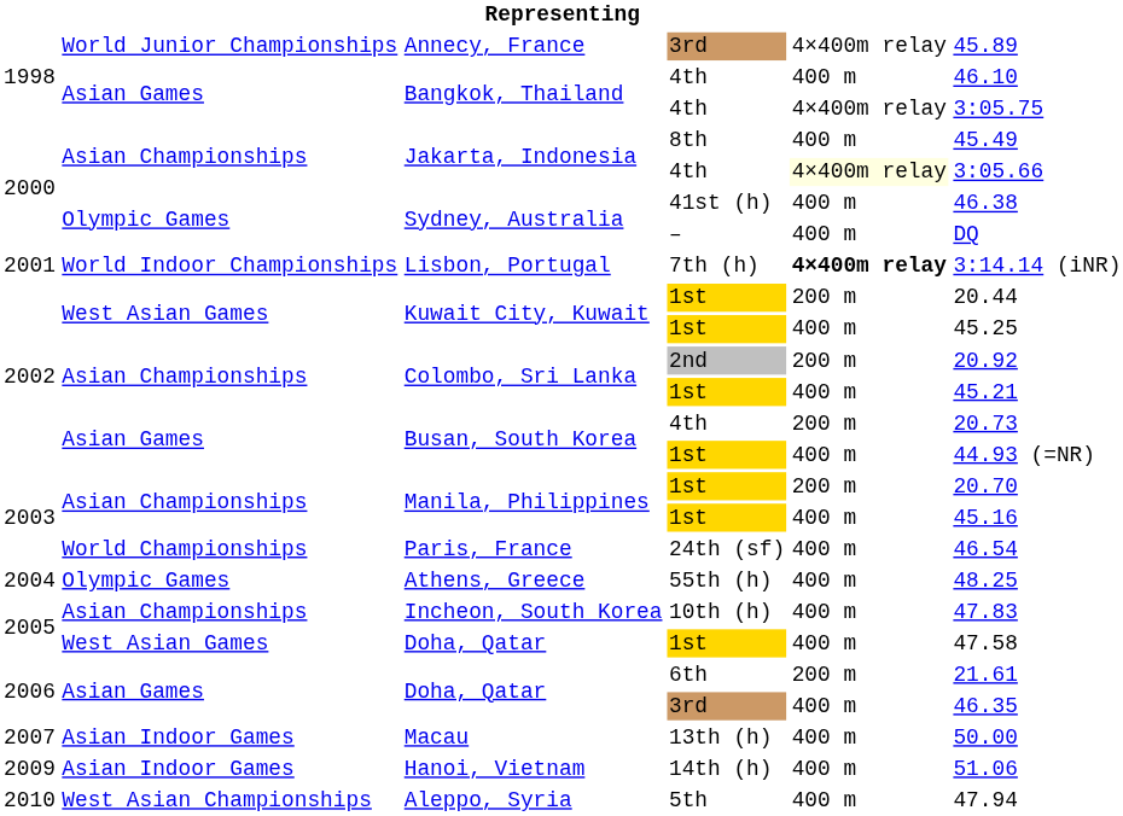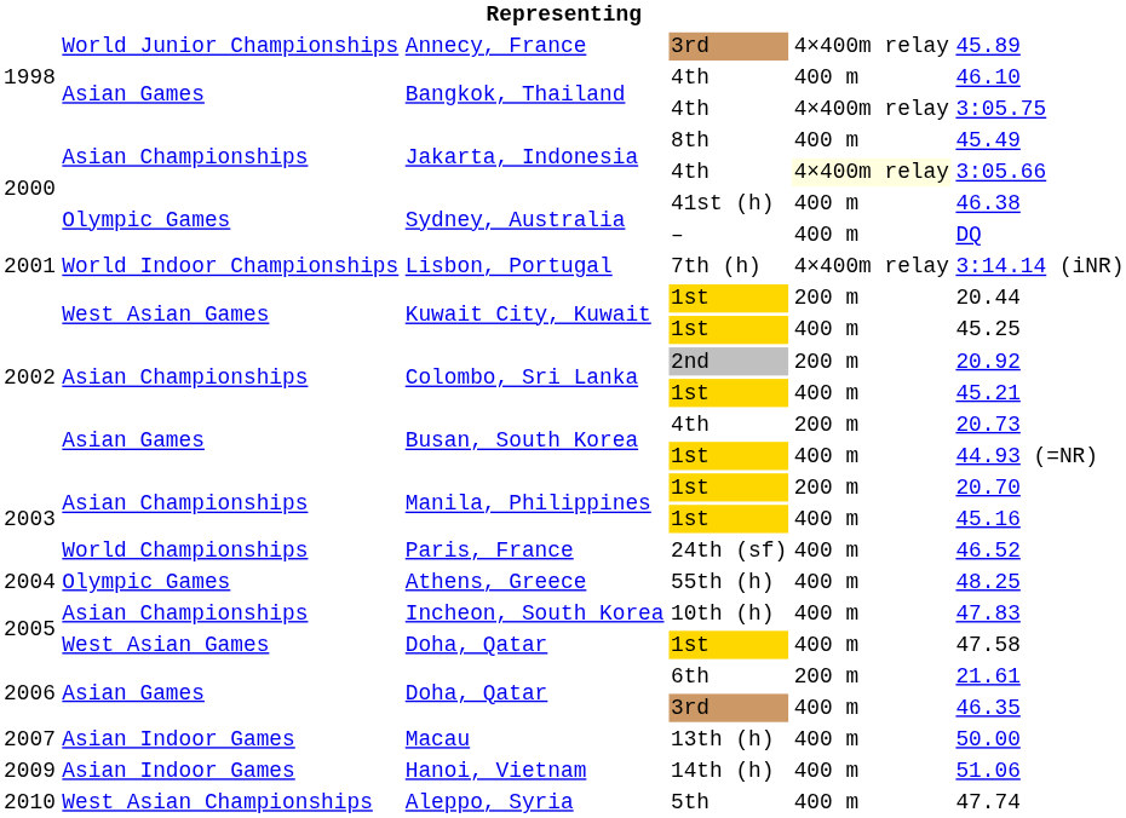 <table>
 <tr>
 <th colspan="6">Representing </th>
 </tr>
 <tr>
 <td rowspan=3>1998</td>
 <td><a href='#'>World Junior Championships</a></td>
 <td><a href='#'>Annecy, France</a></td>
 <td bgcolor=cc9966>3rd</td>
 <td>4×400m relay</td>
 <td><a href='#'>45.89</a></td>
 </tr>
 <tr>
 <td rowspan=2><a href='#'>Asian Games</a></td>
 <td rowspan=2><a href='#'>Bangkok, Thailand</a></td>
 <td>4th</td>
 <td>400 m</td>
 <td><a href='#'>46.10</a></td>
 </tr>
 <tr>
 <td>4th</td>
 <td>4×400m relay</td>
 <td><a href='#'>3:05.75</a></td>
 </tr>
 <tr>
 <td rowspan=4>2000</td>
 <td rowspan=2><a href='#'>Asian Championships</a></td>
 <td rowspan=2><a href='#'>Jakarta, Indonesia</a></td>
 <td>8th</td>
 <td>400 m</td>
 <td><a href='#'>45.49</a></td>
 </tr>
 <tr>
 <td>4th</td>
 <td style="background: lightyellow;">4×400m relay</td>
 <td><a href='#'>3:05.66</a></td>
 </tr>
 <tr>
 <td rowspan=2><a href='#'>Olympic Games</a></td>
 <td rowspan=2><a href='#'>Sydney, Australia</a></td>
 <td>41st (h)</td>
 <td>400 m</td>
 <td><a href='#'>46.38</a></td>
 </tr>
 <tr>
 <td>–</td>
 <td>400 m</td>
 <td><a href='#'>DQ</a></td>
 </tr>
 <tr>
 <td>2001</td>
 <td><a href='#'>World Indoor Championships</a></td>
 <td><a href='#'>Lisbon, Portugal</a></td>
 <td>7th (h)</td>
-<td><strong>4×400m relay</strong></td>
+<td>4×400m relay</td>
 <td><a href='#'>3:14.14</a> (iNR)</td>
 </tr>
 <tr>
 <td rowspan=6>2002</td>
 <td rowspan=2><a href='#'>West Asian Games</a></td>
 <td rowspan=2><a href='#'>Kuwait City, Kuwait</a></td>
 <td bgcolor=gold>1st</td>
 <td>200 m</td>
 <td>20.44</td>
 </tr>
 <tr>
 <td bgcolor=gold>1st</td>
 <td>400 m</td>
 <td>45.25</td>
 </tr>
 <tr>
 <td rowspan=2><a href='#'>Asian Championships</a></td>
 <td rowspan=2><a href='#'>Colombo, Sri Lanka</a></td>
 <td bgcolor="silver">2nd</td>
 <td>200 m</td>
 <td><a href='#'>20.92</a></td>
 </tr>
 <tr>
 <td bgcolor="gold">1st</td>
 <td>400 m</td>
 <td><a href='#'>45.21</a></td>
 </tr>
 <tr>
 <td rowspan=2><a href='#'>Asian Games</a></td>
 <td rowspan=2><a href='#'>Busan, South Korea</a></td>
 <td>4th</td>
 <td>200 m</td>
 <td><a href='#'>20.73</a></td>
 </tr>
 <tr>
 <td bgcolor=gold>1st</td>
 <td>400 m</td>
 <td><a href='#'>44.93</a> (=NR)</td>
 </tr>
 <tr>
 <td rowspan=3>2003</td>
 <td rowspan=2><a href='#'>Asian Championships</a></td>
 <td rowspan=2><a href='#'>Manila, Philippines</a></td>
 <td bgcolor="gold">1st</td>
 <td>200 m</td>
 <td><a href='#'>20.70</a></td>
 </tr>
 <tr>
 <td bgcolor="gold">1st</td>
 <td>400 m</td>
 <td><a href='#'>45.16</a></td>
 </tr>
 <tr>
 <td><a href='#'>World Championships</a></td>
 <td><a href='#'>Paris, France</a></td>
 <td>24th (sf)</td>
 <td>400 m</td>
-<td><a href='#'>46.54</a></td>
+<td><a href='#'>46.52</a></td>
 </tr>
 <tr>
 <td>2004</td>
 <td><a href='#'>Olympic Games</a></td>
 <td><a href='#'>Athens, Greece</a></td>
 <td>55th (h)</td>
 <td>400 m</td>
 <td><a href='#'>48.25</a></td>
 </tr>
 <tr>
 <td rowspan=2>2005</td>
 <td><a href='#'>Asian Championships</a></td>
 <td><a href='#'>Incheon, South Korea</a></td>
 <td>10th (h)</td>
 <td>400 m</td>
 <td><a href='#'>47.83</a></td>
 </tr>
 <tr>
 <td><a href='#'>West Asian Games</a></td>
 <td><a href='#'>Doha, Qatar</a></td>
 <td bgcolor="gold">1st</td>
 <td>400 m</td>
 <td>47.58</td>
 </tr>
 <tr>
 <td rowspan=2>2006</td>
 <td rowspan=2><a href='#'>Asian Games</a></td>
 <td rowspan=2><a href='#'>Doha, Qatar</a></td>
 <td>6th</td>
 <td>200 m</td>
 <td><a href='#'>21.61</a></td>
 </tr>
 <tr>
 <td bgcolor=cc9966>3rd</td>
 <td>400 m</td>
 <td><a href='#'>46.35</a></td>
 </tr>
 <tr>
 <td>2007</td>
 <td><a href='#'>Asian Indoor Games</a></td>
 <td><a href='#'>Macau</a></td>
 <td>13th (h)</td>
 <td>400 m</td>
 <td><a href='#'>50.00</a></td>
 </tr>
 <tr>
 <td>2009</td>
 <td><a href='#'>Asian Indoor Games</a></td>
 <td><a href='#'>Hanoi, Vietnam</a></td>
 <td>14th (h)</td>
 <td>400 m</td>
 <td><a href='#'>51.06</a></td>
 </tr>
 <tr>
 <td>2010</td>
 <td><a href='#'>West Asian Championships</a></td>
 <td><a href='#'>Aleppo, Syria</a></td>
 <td>5th</td>
 <td>400 m</td>
-<td>47.94</td>
+<td>47.74</td>
 </tr>
 </table>
